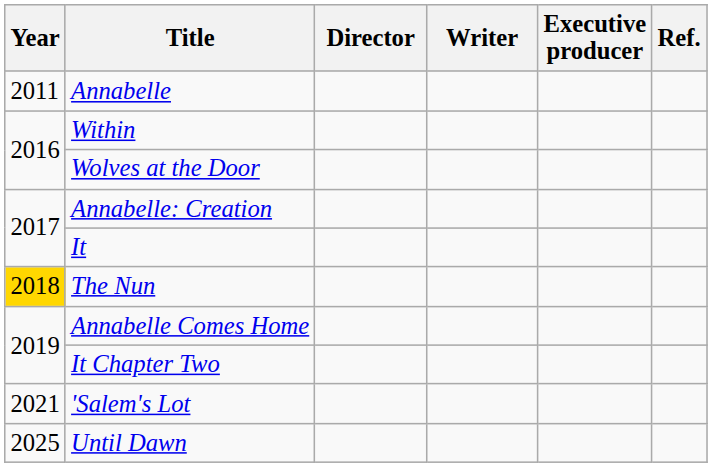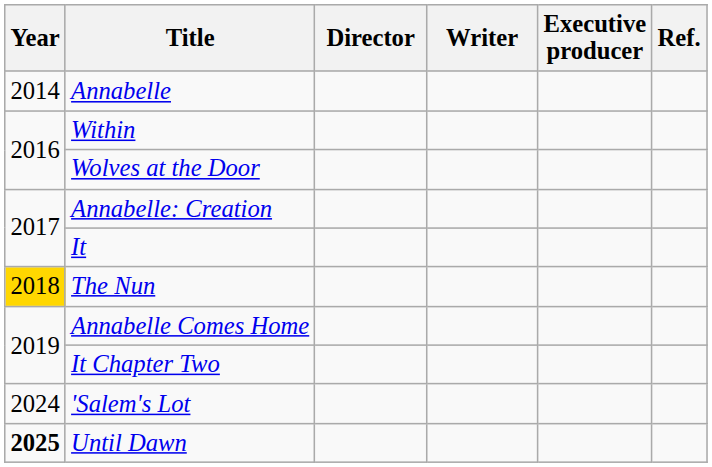 <table class="wikitable">
 <tr>
 <th>Year</th>
 <th>Title</th>
 <th width=65>Director</th>
 <th width=65>Writer</th>
 <th width=65>Executive<br>producer</th>
 <th>Ref.</th>
 </tr>
 <tr>
-<td>2011</td>
+<td>2014</td>
 <td><em><a href='#'>Annabelle</a></em></td>
 <td></td>
 <td></td>
 <td></td>
 <td></td>
 </tr>
 <tr>
 <td rowspan=2>2016</td>
 <td><em><a href='#'>Within</a></em></td>
 <td></td>
 <td></td>
 <td></td>
 <td></td>
 </tr>
 <tr>
 <td><em><a href='#'>Wolves at the Door</a></em></td>
 <td></td>
 <td></td>
 <td></td>
 <td></td>
 </tr>
 <tr>
 <td rowspan=2>2017</td>
 <td><em><a href='#'>Annabelle: Creation</a></em></td>
 <td></td>
 <td></td>
 <td></td>
 <td></td>
 </tr>
 <tr>
 <td><em><a href='#'>It</a></em></td>
 <td></td>
 <td></td>
 <td></td>
 <td></td>
 </tr>
 <tr>
 <td style="background: gold;">2018</td>
 <td><em><a href='#'>The Nun</a></em></td>
 <td></td>
 <td></td>
 <td></td>
 <td></td>
 </tr>
 <tr>
 <td rowspan=2>2019</td>
 <td><em><a href='#'>Annabelle Comes Home</a></em></td>
 <td></td>
 <td></td>
 <td></td>
 <td></td>
 </tr>
 <tr>
 <td><em><a href='#'>It Chapter Two</a></em></td>
 <td></td>
 <td></td>
 <td></td>
 <td></td>
 </tr>
 <tr>
-<td>2021</td>
+<td>2024</td>
 <td><em><a href='#'>'Salem's Lot</a></em></td>
 <td></td>
 <td></td>
 <td></td>
 <td></td>
 </tr>
 <tr>
-<td>2025</td>
+<td><strong>2025</strong></td>
 <td><em><a href='#'>Until Dawn</a></em></td>
 <td></td>
 <td></td>
 <td></td>
 <td></td>
 </tr>
 </table>
